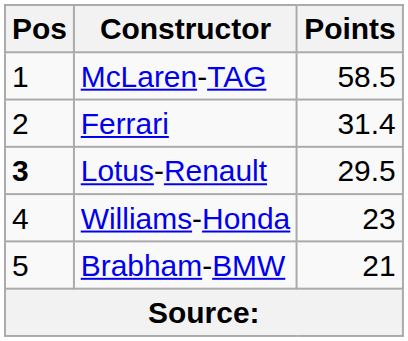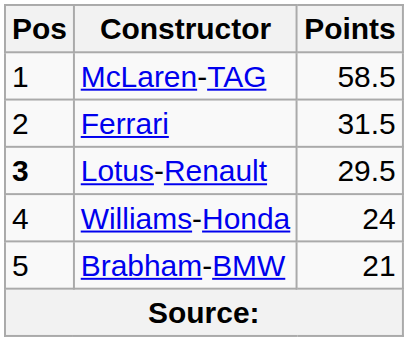 <table class="wikitable" style="font-size: 95%;">
 <tr>
 <th>Pos</th>
 <th>Constructor</th>
 <th>Points</th>
 </tr>
 <tr>
 <td>1</td>
 <td> <a href='#'>McLaren</a>-<a href='#'>TAG</a></td>
 <td align="right">58.5</td>
 </tr>
 <tr>
 <td>2</td>
 <td> <a href='#'>Ferrari</a></td>
-<td align="right">31.4</td>
+<td align="right">31.5</td>
 </tr>
 <tr>
 <td><strong>3</strong></td>
 <td> <a href='#'>Lotus</a>-<a href='#'>Renault</a></td>
 <td align="right">29.5</td>
 </tr>
 <tr>
 <td>4</td>
 <td> <a href='#'>Williams</a>-<a href='#'>Honda</a></td>
-<td align="right">23</td>
+<td align="right">24</td>
 </tr>
 <tr>
 <td>5</td>
 <td> <a href='#'>Brabham</a>-<a href='#'>BMW</a></td>
 <td align="right">21</td>
 </tr>
 <tr>
 <th colspan=4>Source: </th>
 </tr>
 </table>
